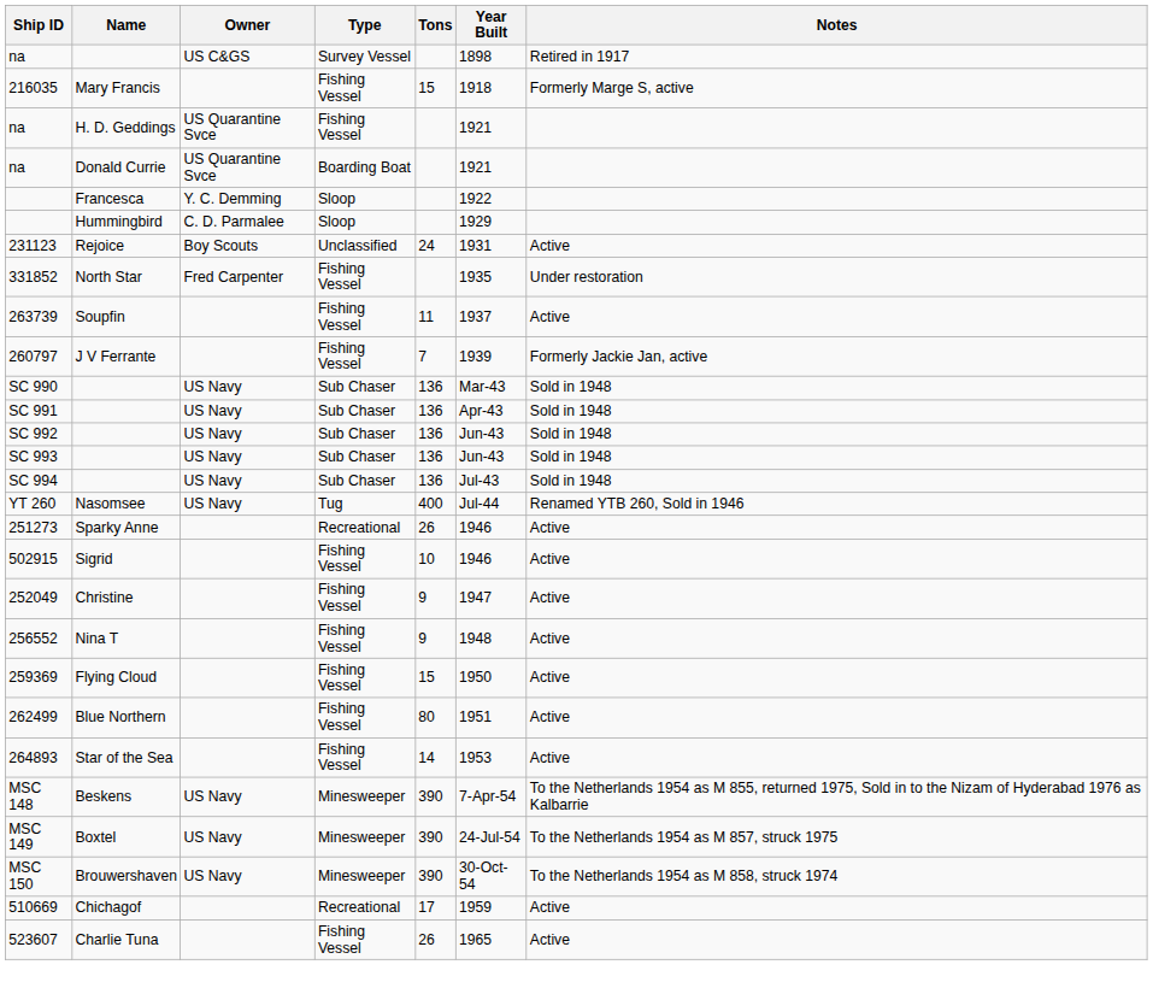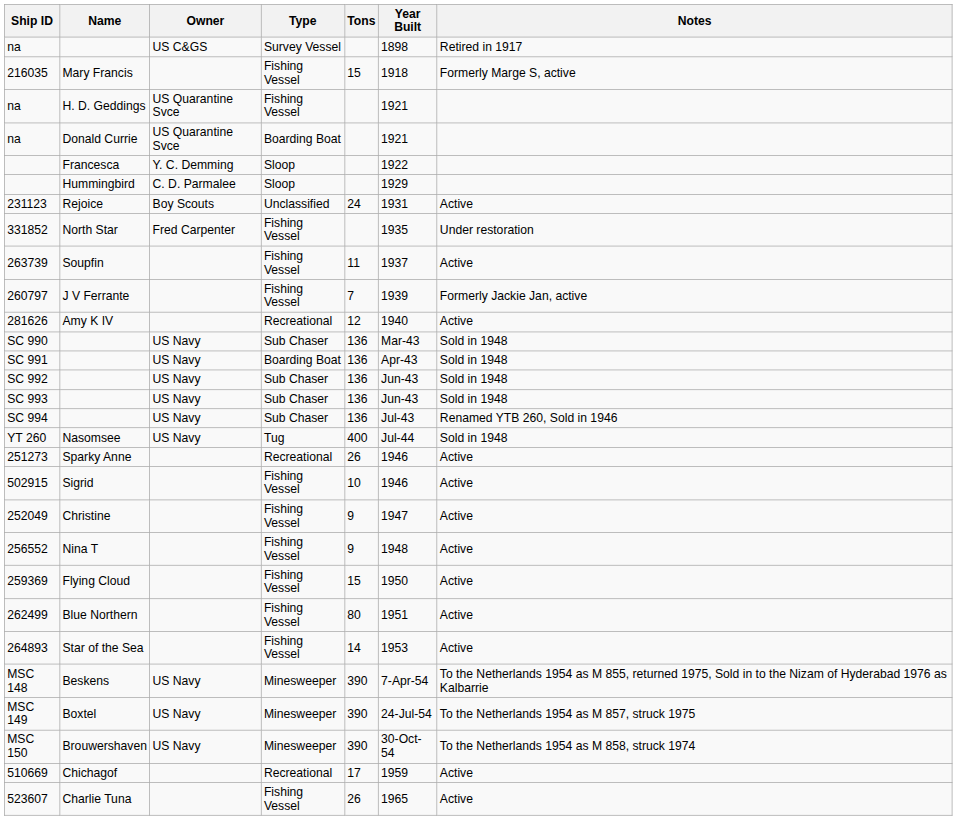 <table class="wikitable">
 <tr>
 <th>Ship ID</th>
 <th>Name</th>
 <th>Owner</th>
 <th>Type</th>
 <th>Tons</th>
 <th>Year Built</th>
 <th>Notes</th>
 </tr>
 <tr>
 <td>na</td>
 <td></td>
 <td>US C&GS</td>
 <td>Survey Vessel</td>
 <td></td>
 <td>1898</td>
 <td>Retired in 1917</td>
 </tr>
 <tr>
 <td>216035</td>
 <td>Mary Francis</td>
 <td></td>
 <td>Fishing Vessel</td>
 <td>15</td>
 <td>1918</td>
 <td>Formerly Marge S, active</td>
 </tr>
 <tr>
 <td>na</td>
 <td>H. D. Geddings</td>
 <td>US Quarantine Svce</td>
 <td>Fishing Vessel</td>
 <td></td>
 <td>1921</td>
 <td></td>
 </tr>
 <tr>
 <td>na</td>
 <td>Donald Currie</td>
 <td>US Quarantine Svce</td>
 <td>Boarding Boat</td>
 <td></td>
 <td>1921</td>
 <td></td>
 </tr>
 <tr>
 <td></td>
 <td>Francesca</td>
 <td>Y. C. Demming</td>
 <td>Sloop</td>
 <td></td>
 <td>1922</td>
 <td></td>
 </tr>
 <tr>
 <td></td>
 <td>Hummingbird</td>
 <td>C. D. Parmalee</td>
 <td>Sloop</td>
 <td></td>
 <td>1929</td>
 <td></td>
 </tr>
 <tr>
 <td>231123</td>
 <td>Rejoice</td>
 <td>Boy Scouts</td>
 <td>Unclassified</td>
 <td>24</td>
 <td>1931</td>
 <td>Active</td>
 </tr>
 <tr>
 <td>331852</td>
 <td>North Star</td>
 <td>Fred Carpenter</td>
 <td>Fishing Vessel</td>
 <td></td>
 <td>1935</td>
 <td>Under restoration</td>
 </tr>
 <tr>
 <td>263739</td>
 <td>Soupfin</td>
 <td></td>
 <td>Fishing Vessel</td>
 <td>11</td>
 <td>1937</td>
 <td>Active</td>
 </tr>
 <tr>
 <td>260797</td>
 <td>J V Ferrante</td>
 <td></td>
 <td>Fishing Vessel</td>
 <td>7</td>
 <td>1939</td>
 <td>Formerly Jackie Jan, active</td>
 </tr>
 <tr>
+<td>281626</td>
+<td>Amy K IV</td>
+<td></td>
+<td>Recreational</td>
+<td>12</td>
+<td>1940</td>
+<td>Active</td>
+</tr>
+<tr>
 <td>SC 990</td>
 <td></td>
 <td>US Navy</td>
 <td>Sub Chaser</td>
 <td>136</td>
 <td>Mar-43</td>
 <td>Sold in  1948</td>
 </tr>
 <tr>
 <td>SC 991</td>
 <td></td>
 <td>US Navy</td>
-<td>Sub Chaser</td>
+<td>Boarding Boat</td>
 <td>136</td>
 <td>Apr-43</td>
 <td>Sold in  1948</td>
 </tr>
 <tr>
 <td>SC 992</td>
 <td></td>
 <td>US Navy</td>
 <td>Sub Chaser</td>
 <td>136</td>
 <td>Jun-43</td>
 <td>Sold in  1948</td>
 </tr>
 <tr>
 <td>SC 993</td>
 <td></td>
 <td>US Navy</td>
 <td>Sub Chaser</td>
 <td>136</td>
 <td>Jun-43</td>
 <td>Sold in  1948</td>
 </tr>
 <tr>
 <td>SC 994</td>
 <td></td>
 <td>US Navy</td>
 <td>Sub Chaser</td>
 <td>136</td>
 <td>Jul-43</td>
-<td>Sold in  1948</td>
+<td>Renamed  YTB 260, Sold in  1946</td>
 </tr>
 <tr>
 <td>YT 260</td>
 <td>Nasomsee</td>
 <td>US Navy</td>
 <td>Tug</td>
 <td>400</td>
 <td>Jul-44</td>
-<td>Renamed  YTB 260, Sold in  1946</td>
+<td>Sold in  1948</td>
 </tr>
 <tr>
 <td>251273</td>
 <td>Sparky Anne</td>
 <td></td>
 <td>Recreational</td>
 <td>26</td>
 <td>1946</td>
 <td>Active</td>
 </tr>
 <tr>
 <td>502915</td>
 <td>Sigrid</td>
 <td></td>
 <td>Fishing Vessel</td>
 <td>10</td>
 <td>1946</td>
 <td>Active</td>
 </tr>
 <tr>
 <td>252049</td>
 <td>Christine</td>
 <td></td>
 <td>Fishing Vessel</td>
 <td>9</td>
 <td>1947</td>
 <td>Active</td>
 </tr>
 <tr>
 <td>256552</td>
 <td>Nina T</td>
 <td></td>
 <td>Fishing Vessel</td>
 <td>9</td>
 <td>1948</td>
 <td>Active</td>
 </tr>
 <tr>
 <td>259369</td>
 <td>Flying Cloud</td>
 <td></td>
 <td>Fishing Vessel</td>
 <td>15</td>
 <td>1950</td>
 <td>Active</td>
 </tr>
 <tr>
 <td>262499</td>
 <td>Blue Northern</td>
 <td></td>
 <td>Fishing Vessel</td>
 <td>80</td>
 <td>1951</td>
 <td>Active</td>
 </tr>
 <tr>
 <td>264893</td>
 <td>Star of the Sea</td>
 <td></td>
 <td>Fishing Vessel</td>
 <td>14</td>
 <td>1953</td>
 <td>Active</td>
 </tr>
 <tr>
 <td>MSC 148</td>
 <td>Beskens</td>
 <td>US Navy</td>
 <td>Minesweeper</td>
 <td>390</td>
 <td>7-Apr-54</td>
 <td>To the Netherlands 1954 as M 855, returned 1975, Sold in  to the Nizam of Hyderabad 1976 as Kalbarrie</td>
 </tr>
 <tr>
 <td>MSC 149</td>
 <td>Boxtel</td>
 <td>US Navy</td>
 <td>Minesweeper</td>
 <td>390</td>
 <td>24-Jul-54</td>
 <td>To the Netherlands 1954 as M 857, struck 1975</td>
 </tr>
 <tr>
 <td>MSC 150</td>
 <td>Brouwershaven</td>
 <td>US Navy</td>
 <td>Minesweeper</td>
 <td>390</td>
 <td>30-Oct-54</td>
 <td>To the Netherlands 1954 as M 858, struck 1974</td>
 </tr>
 <tr>
 <td>510669</td>
 <td>Chichagof</td>
 <td></td>
 <td>Recreational</td>
 <td>17</td>
 <td>1959</td>
 <td>Active</td>
 </tr>
 <tr>
 <td>523607</td>
 <td>Charlie Tuna</td>
 <td></td>
 <td>Fishing Vessel</td>
 <td>26</td>
 <td>1965</td>
 <td>Active</td>
 </tr>
 </table>
